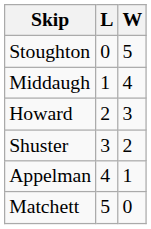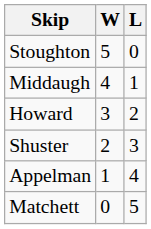 <table class="wikitable">
 <tr>
 <th>Skip</th>
+<th>W</th>
 <th>L</th>
-<th>W</th>
 </tr>
 <tr>
 <td> Stoughton</td>
+<td>5</td>
 <td>0</td>
-<td>5</td>
 </tr>
 <tr>
 <td> Middaugh</td>
+<td>4</td>
+<td>1</td>
+</tr>
+<tr>
+<td> Howard</td>
+<td>3</td>
+<td>2</td>
+</tr>
+<tr>
+<td> Shuster</td>
+<td>2</td>
+<td>3</td>
+</tr>
+<tr>
+<td> Appelman</td>
 <td>1</td>
 <td>4</td>
 </tr>
 <tr>
-<td> Howard</td>
-<td>2</td>
-<td>3</td>
-</tr>
-<tr>
-<td> Shuster</td>
-<td>3</td>
-<td>2</td>
-</tr>
-<tr>
-<td> Appelman</td>
-<td>4</td>
-<td>1</td>
-</tr>
-<tr>
 <td> Matchett</td>
+<td>0</td>
 <td>5</td>
-<td>0</td>
 </tr>
 </table>
